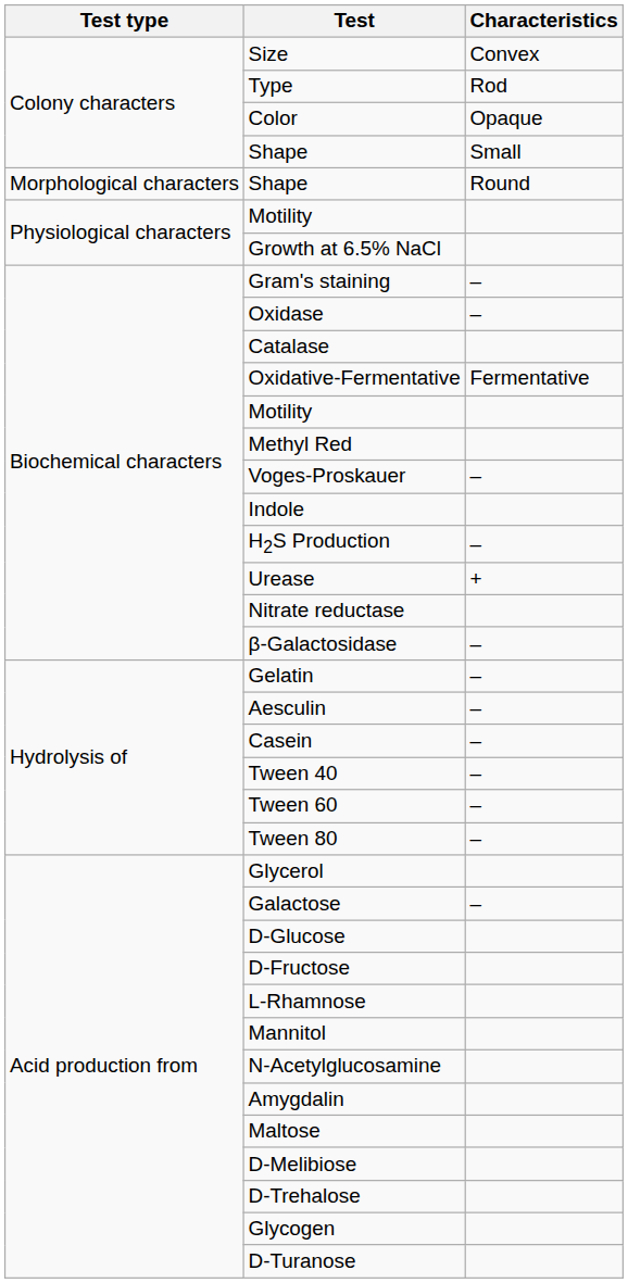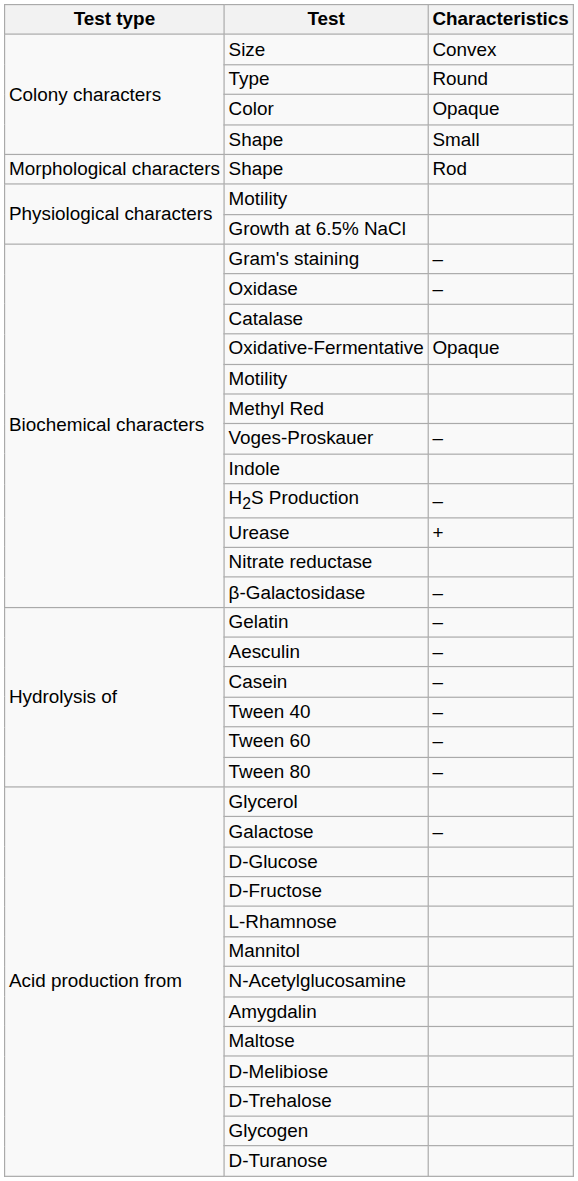 <table class="wikitable">
 <tr>
 <th>Test type</th>
 <th>Test</th>
 <th>Characteristics</th>
 </tr>
 <tr>
 <td rowspan="4">Colony  characters</td>
 <td>Size</td>
 <td>Convex</td>
 </tr>
 <tr>
 <td>Type</td>
-<td>Rod</td>
+<td>Round</td>
 </tr>
 <tr>
 <td>Color</td>
 <td>Opaque</td>
 </tr>
 <tr>
 <td>Shape</td>
 <td>Small</td>
 </tr>
 <tr>
 <td>Morphological  characters</td>
 <td>Shape</td>
-<td>Round</td>
+<td>Rod</td>
 </tr>
 <tr>
 <td rowspan="2">Physiological  characters</td>
 <td>Motility</td>
 <td></td>
 </tr>
 <tr>
 <td>Growth  at 6.5% NaCl</td>
 <td></td>
 </tr>
 <tr>
 <td rowspan="12">Biochemical  characters</td>
 <td>Gram's staining</td>
 <td>–</td>
 </tr>
 <tr>
 <td>Oxidase</td>
 <td>–</td>
 </tr>
 <tr>
 <td>Catalase</td>
 <td></td>
 </tr>
 <tr>
 <td>Oxidative-Fermentative</td>
-<td>Fermentative</td>
+<td>Opaque</td>
 </tr>
 <tr>
 <td>Motility</td>
 <td></td>
 </tr>
 <tr>
 <td>Methyl Red</td>
 <td></td>
 </tr>
 <tr>
 <td>Voges-Proskauer</td>
 <td>–</td>
 </tr>
 <tr>
 <td>Indole</td>
 <td></td>
 </tr>
 <tr>
 <td>H<sub>2</sub>S Production</td>
 <td>–</td>
 </tr>
 <tr>
 <td>Urease</td>
 <td>+</td>
 </tr>
 <tr>
 <td>Nitrate reductase</td>
 <td></td>
 </tr>
 <tr>
 <td>β-Galactosidase</td>
 <td>–</td>
 </tr>
 <tr>
 <td rowspan="6">Hydrolysis  of</td>
 <td>Gelatin</td>
 <td>–</td>
 </tr>
 <tr>
 <td>Aesculin</td>
 <td>–</td>
 </tr>
 <tr>
 <td>Casein</td>
 <td>–</td>
 </tr>
 <tr>
 <td>Tween 40</td>
 <td>–</td>
 </tr>
 <tr>
 <td>Tween 60</td>
 <td>–</td>
 </tr>
 <tr>
 <td>Tween 80</td>
 <td>–</td>
 </tr>
 <tr>
 <td rowspan="13">Acid  production from</td>
 <td>Glycerol</td>
 <td></td>
 </tr>
 <tr>
 <td>Galactose</td>
 <td>–</td>
 </tr>
 <tr>
 <td>D-Glucose</td>
 <td></td>
 </tr>
 <tr>
 <td>D-Fructose</td>
 <td></td>
 </tr>
 <tr>
 <td>L-Rhamnose</td>
 <td></td>
 </tr>
 <tr>
 <td>Mannitol</td>
 <td></td>
 </tr>
 <tr>
 <td>N-Acetylglucosamine</td>
 <td></td>
 </tr>
 <tr>
 <td>Amygdalin</td>
 <td></td>
 </tr>
 <tr>
 <td>Maltose</td>
 <td></td>
 </tr>
 <tr>
 <td>D-Melibiose</td>
 <td></td>
 </tr>
 <tr>
 <td>D-Trehalose</td>
 <td></td>
 </tr>
 <tr>
 <td>Glycogen</td>
 <td></td>
 </tr>
 <tr>
 <td>D-Turanose</td>
 <td></td>
 </tr>
 </table>
